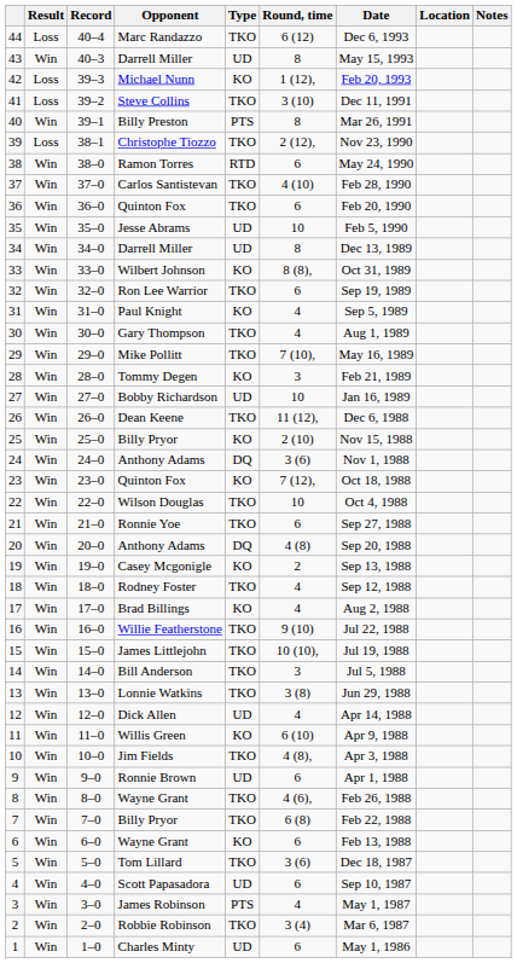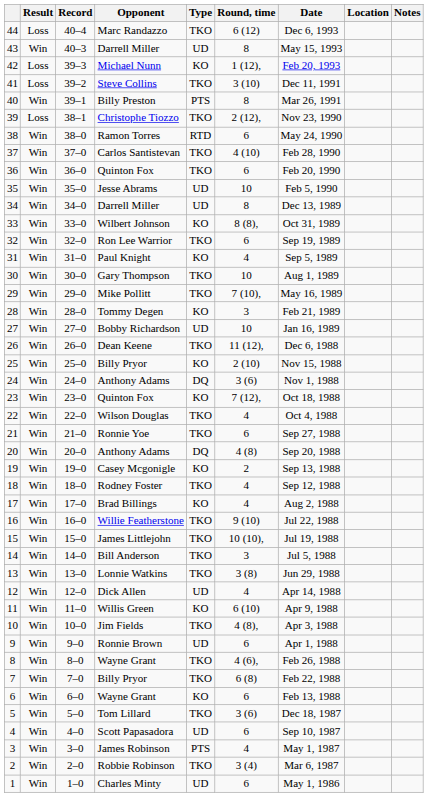 <table class="wikitable" style="text-align:center">
 <tr>
 <th></th>
 <th>Result</th>
 <th>Record</th>
 <th>Opponent</th>
 <th>Type</th>
 <th>Round, time</th>
 <th>Date</th>
 <th>Location</th>
 <th>Notes</th>
 </tr>
 <tr>
 <td>44</td>
 <td>Loss</td>
 <td>40–4</td>
 <td style="text-align:left;">Marc Randazzo</td>
 <td>TKO</td>
 <td>6 (12)</td>
 <td>Dec 6, 1993</td>
 <td style="text-align:left;"></td>
 <td style="text-align:left;"></td>
 </tr>
 <tr>
 <td>43</td>
 <td>Win</td>
 <td>40–3</td>
 <td style="text-align:left;">Darrell Miller</td>
 <td>UD</td>
 <td>8</td>
 <td>May 15, 1993</td>
 <td style="text-align:left;"></td>
 <td></td>
 </tr>
 <tr>
 <td>42</td>
 <td>Loss</td>
 <td>39–3</td>
 <td style="text-align:left;"><a href='#'>Michael Nunn</a></td>
 <td>KO</td>
 <td>1 (12), </td>
 <td><a href='#'>Feb 20, 1993</a></td>
 <td style="text-align:left;"></td>
 <td style="text-align:left;"></td>
 </tr>
 <tr>
 <td>41</td>
 <td>Loss</td>
 <td>39–2</td>
 <td style="text-align:left;"><a href='#'>Steve Collins</a></td>
 <td>TKO</td>
 <td>3 (10)</td>
 <td>Dec 11, 1991</td>
 <td style="text-align:left;"></td>
 <td></td>
 </tr>
 <tr>
 <td>40</td>
 <td>Win</td>
 <td>39–1</td>
 <td style="text-align:left;">Billy Preston</td>
 <td>PTS</td>
 <td>8</td>
 <td>Mar 26, 1991</td>
 <td style="text-align:left;"></td>
 <td></td>
 </tr>
 <tr>
 <td>39</td>
 <td>Loss</td>
 <td>38–1</td>
 <td style="text-align:left;"><a href='#'>Christophe Tiozzo</a></td>
 <td>TKO</td>
 <td>2 (12), </td>
 <td>Nov 23, 1990</td>
 <td style="text-align:left;"></td>
 <td style="text-align:left;"></td>
 </tr>
 <tr>
 <td>38</td>
 <td>Win</td>
 <td>38–0</td>
 <td style="text-align:left;">Ramon Torres</td>
 <td>RTD</td>
 <td>6</td>
 <td>May 24, 1990</td>
 <td style="text-align:left;"></td>
 <td></td>
 </tr>
 <tr>
 <td>37</td>
 <td>Win</td>
 <td>37–0</td>
 <td style="text-align:left;">Carlos Santistevan</td>
 <td>TKO</td>
 <td>4 (10)</td>
 <td>Feb 28, 1990</td>
 <td style="text-align:left;"></td>
 <td></td>
 </tr>
 <tr>
 <td>36</td>
 <td>Win</td>
 <td>36–0</td>
 <td style="text-align:left;">Quinton Fox</td>
 <td>TKO</td>
 <td>6</td>
 <td>Feb 20, 1990</td>
 <td style="text-align:left;"></td>
 <td></td>
 </tr>
 <tr>
 <td>35</td>
 <td>Win</td>
 <td>35–0</td>
 <td style="text-align:left;">Jesse Abrams</td>
 <td>UD</td>
 <td>10</td>
 <td>Feb 5, 1990</td>
 <td style="text-align:left;"></td>
 <td></td>
 </tr>
 <tr>
 <td>34</td>
 <td>Win</td>
 <td>34–0</td>
 <td style="text-align:left;">Darrell Miller</td>
 <td>UD</td>
 <td>8</td>
 <td>Dec 13, 1989</td>
 <td style="text-align:left;"></td>
 <td></td>
 </tr>
 <tr>
 <td>33</td>
 <td>Win</td>
 <td>33–0</td>
 <td style="text-align:left;">Wilbert Johnson</td>
 <td>KO</td>
 <td>8 (8), </td>
 <td>Oct 31, 1989</td>
 <td style="text-align:left;"></td>
 <td></td>
 </tr>
 <tr>
 <td>32</td>
 <td>Win</td>
 <td>32–0</td>
 <td style="text-align:left;">Ron Lee Warrior</td>
 <td>TKO</td>
 <td>6</td>
 <td>Sep 19, 1989</td>
 <td style="text-align:left;"></td>
 <td></td>
 </tr>
 <tr>
 <td>31</td>
 <td>Win</td>
 <td>31–0</td>
 <td style="text-align:left;">Paul Knight</td>
 <td>KO</td>
 <td>4</td>
 <td>Sep 5, 1989</td>
 <td style="text-align:left;"></td>
 <td></td>
 </tr>
 <tr>
 <td>30</td>
 <td>Win</td>
 <td>30–0</td>
 <td style="text-align:left;">Gary Thompson</td>
 <td>TKO</td>
-<td>4</td>
+<td>10</td>
 <td>Aug 1, 1989</td>
 <td style="text-align:left;"></td>
 <td></td>
 </tr>
 <tr>
 <td>29</td>
 <td>Win</td>
 <td>29–0</td>
 <td style="text-align:left;">Mike Pollitt</td>
 <td>TKO</td>
 <td>7 (10), </td>
 <td>May 16, 1989</td>
 <td style="text-align:left;"></td>
 <td></td>
 </tr>
 <tr>
 <td>28</td>
 <td>Win</td>
 <td>28–0</td>
 <td style="text-align:left;">Tommy Degen</td>
 <td>KO</td>
 <td>3</td>
 <td>Feb 21, 1989</td>
 <td style="text-align:left;"></td>
 <td></td>
 </tr>
 <tr>
 <td>27</td>
 <td>Win</td>
 <td>27–0</td>
 <td style="text-align:left;">Bobby Richardson</td>
 <td>UD</td>
 <td>10</td>
 <td>Jan 16, 1989</td>
 <td style="text-align:left;"></td>
 <td></td>
 </tr>
 <tr>
 <td>26</td>
 <td>Win</td>
 <td>26–0</td>
 <td style="text-align:left;">Dean Keene</td>
 <td>TKO</td>
 <td>11 (12), </td>
 <td>Dec 6, 1988</td>
 <td style="text-align:left;"></td>
 <td></td>
 </tr>
 <tr>
 <td>25</td>
 <td>Win</td>
 <td>25–0</td>
 <td style="text-align:left;">Billy Pryor</td>
 <td>KO</td>
 <td>2 (10)</td>
 <td>Nov 15, 1988</td>
 <td style="text-align:left;"></td>
 <td></td>
 </tr>
 <tr>
 <td>24</td>
 <td>Win</td>
 <td>24–0</td>
 <td style="text-align:left;">Anthony Adams</td>
 <td>DQ</td>
 <td>3 (6)</td>
 <td>Nov 1, 1988</td>
 <td style="text-align:left;"></td>
 <td style="text-align:left;"></td>
 </tr>
 <tr>
 <td>23</td>
 <td>Win</td>
 <td>23–0</td>
 <td style="text-align:left;">Quinton Fox</td>
 <td>KO</td>
 <td>7 (12), </td>
 <td>Oct 18, 1988</td>
 <td style="text-align:left;"></td>
 <td style="text-align:left;"></td>
 </tr>
 <tr>
 <td>22</td>
 <td>Win</td>
 <td>22–0</td>
 <td style="text-align:left;">Wilson Douglas</td>
 <td>TKO</td>
-<td>10</td>
+<td>4</td>
 <td>Oct 4, 1988</td>
 <td style="text-align:left;"></td>
 <td></td>
 </tr>
 <tr>
 <td>21</td>
 <td>Win</td>
 <td>21–0</td>
 <td style="text-align:left;">Ronnie Yoe</td>
 <td>TKO</td>
 <td>6</td>
 <td>Sep 27, 1988</td>
 <td style="text-align:left;"></td>
 <td></td>
 </tr>
 <tr>
 <td>20</td>
 <td>Win</td>
 <td>20–0</td>
 <td style="text-align:left;">Anthony Adams</td>
 <td>DQ</td>
 <td>4 (8)</td>
 <td>Sep 20, 1988</td>
 <td style="text-align:left;"></td>
 <td style="text-align:left;"></td>
 </tr>
 <tr>
 <td>19</td>
 <td>Win</td>
 <td>19–0</td>
 <td style="text-align:left;">Casey Mcgonigle</td>
 <td>KO</td>
 <td>2</td>
 <td>Sep 13, 1988</td>
 <td style="text-align:left;"></td>
 <td></td>
 </tr>
 <tr>
 <td>18</td>
 <td>Win</td>
 <td>18–0</td>
 <td style="text-align:left;">Rodney Foster</td>
 <td>TKO</td>
 <td>4</td>
 <td>Sep 12, 1988</td>
 <td style="text-align:left;"></td>
 <td></td>
 </tr>
 <tr>
 <td>17</td>
 <td>Win</td>
 <td>17–0</td>
 <td style="text-align:left;">Brad Billings</td>
 <td>KO</td>
 <td>4</td>
 <td>Aug 2, 1988</td>
 <td style="text-align:left;"></td>
 <td></td>
 </tr>
 <tr>
 <td>16</td>
 <td>Win</td>
 <td>16–0</td>
 <td style="text-align:left;"><a href='#'>Willie Featherstone</a></td>
 <td>TKO</td>
 <td>9 (10)</td>
 <td>Jul 22, 1988</td>
 <td style="text-align:left;"></td>
 <td></td>
 </tr>
 <tr>
 <td>15</td>
 <td>Win</td>
 <td>15–0</td>
 <td style="text-align:left;">James Littlejohn</td>
 <td>TKO</td>
 <td>10 (10), </td>
 <td>Jul 19, 1988</td>
 <td style="text-align:left;"></td>
 <td></td>
 </tr>
 <tr>
 <td>14</td>
 <td>Win</td>
 <td>14–0</td>
 <td style="text-align:left;">Bill Anderson</td>
 <td>TKO</td>
 <td>3</td>
 <td>Jul 5, 1988</td>
 <td style="text-align:left;"></td>
 <td></td>
 </tr>
 <tr>
 <td>13</td>
 <td>Win</td>
 <td>13–0</td>
 <td style="text-align:left;">Lonnie Watkins</td>
 <td>TKO</td>
 <td>3 (8)</td>
 <td>Jun 29, 1988</td>
 <td style="text-align:left;"></td>
 <td></td>
 </tr>
 <tr>
 <td>12</td>
 <td>Win</td>
 <td>12–0</td>
 <td style="text-align:left;">Dick Allen</td>
 <td>UD</td>
 <td>4</td>
 <td>Apr 14, 1988</td>
 <td style="text-align:left;"></td>
 <td></td>
 </tr>
 <tr>
 <td>11</td>
 <td>Win</td>
 <td>11–0</td>
 <td style="text-align:left;">Willis Green</td>
 <td>KO</td>
 <td>6 (10)</td>
 <td>Apr 9, 1988</td>
 <td style="text-align:left;"></td>
 <td></td>
 </tr>
 <tr>
 <td>10</td>
 <td>Win</td>
 <td>10–0</td>
 <td style="text-align:left;">Jim Fields</td>
 <td>TKO</td>
 <td>4 (8), </td>
 <td>Apr 3, 1988</td>
 <td style="text-align:left;"></td>
 <td></td>
 </tr>
 <tr>
 <td>9</td>
 <td>Win</td>
 <td>9–0</td>
 <td style="text-align:left;">Ronnie Brown</td>
 <td>UD</td>
 <td>6</td>
 <td>Apr 1, 1988</td>
 <td style="text-align:left;"></td>
 <td></td>
 </tr>
 <tr>
 <td>8</td>
 <td>Win</td>
 <td>8–0</td>
 <td style="text-align:left;">Wayne Grant</td>
 <td>TKO</td>
 <td>4 (6), </td>
 <td>Feb 26, 1988</td>
 <td style="text-align:left;"></td>
 <td></td>
 </tr>
 <tr>
 <td>7</td>
 <td>Win</td>
 <td>7–0</td>
 <td style="text-align:left;">Billy Pryor</td>
 <td>TKO</td>
 <td>6 (8)</td>
 <td>Feb 22, 1988</td>
 <td style="text-align:left;"></td>
 <td></td>
 </tr>
 <tr>
 <td>6</td>
 <td>Win</td>
 <td>6–0</td>
 <td style="text-align:left;">Wayne Grant</td>
 <td>KO</td>
 <td>6</td>
 <td>Feb 13, 1988</td>
 <td style="text-align:left;"></td>
 <td></td>
 </tr>
 <tr>
 <td>5</td>
 <td>Win</td>
 <td>5–0</td>
 <td style="text-align:left;">Tom Lillard</td>
 <td>TKO</td>
 <td>3 (6)</td>
 <td>Dec 18, 1987</td>
 <td style="text-align:left;"></td>
 <td></td>
 </tr>
 <tr>
 <td>4</td>
 <td>Win</td>
 <td>4–0</td>
 <td style="text-align:left;">Scott Papasadora</td>
 <td>UD</td>
 <td>6</td>
 <td>Sep 10, 1987</td>
 <td style="text-align:left;"></td>
 <td></td>
 </tr>
 <tr>
 <td>3</td>
 <td>Win</td>
 <td>3–0</td>
 <td style="text-align:left;">James Robinson</td>
 <td>PTS</td>
 <td>4</td>
 <td>May 1, 1987</td>
 <td style="text-align:left;"></td>
 <td></td>
 </tr>
 <tr>
 <td>2</td>
 <td>Win</td>
 <td>2–0</td>
 <td style="text-align:left;">Robbie Robinson</td>
 <td>TKO</td>
 <td>3 (4)</td>
 <td>Mar 6, 1987</td>
 <td style="text-align:left;"></td>
 <td></td>
 </tr>
 <tr>
 <td>1</td>
 <td>Win</td>
 <td>1–0</td>
 <td style="text-align:left;">Charles Minty</td>
 <td>UD</td>
 <td>6</td>
 <td>May 1, 1986</td>
 <td style="text-align:left;"></td>
 <td></td>
 </tr>
 </table>
